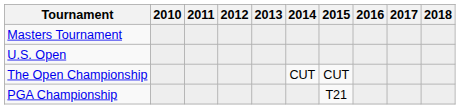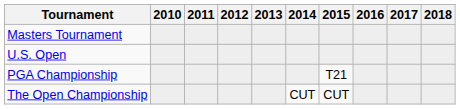 <table class="wikitable" style="font-size:95%;text-align:center;">
 <tr>
 <th>Tournament</th>
 <th>2010</th>
 <th>2011</th>
 <th>2012</th>
 <th>2013</th>
 <th>2014</th>
 <th>2015</th>
 <th>2016</th>
 <th>2017</th>
 <th>2018</th>
 </tr>
 <tr>
 <td align=left><a href='#'>Masters Tournament</a></td>
 <td style="background:#eeeeee;"></td>
 <td style="background:#eeeeee;"></td>
 <td style="background:#eeeeee;"></td>
 <td style="background:#eeeeee;"></td>
 <td style="background:#eeeeee;"></td>
 <td style="background:#eeeeee;"></td>
 <td style="background:#eeeeee;"></td>
 <td style="background:#eeeeee;"></td>
 <td style="background:#eeeeee;"></td>
 </tr>
 <tr>
 <td align=left><a href='#'>U.S. Open</a></td>
 <td style="background:#eeeeee;"></td>
 <td style="background:#eeeeee;"></td>
 <td style="background:#eeeeee;"></td>
 <td style="background:#eeeeee;"></td>
 <td style="background:#eeeeee;"></td>
 <td style="background:#eeeeee;"></td>
 <td style="background:#eeeeee;"></td>
 <td style="background:#eeeeee;"></td>
 <td style="background:#eeeeee;"></td>
 </tr>
 <tr>
+<td align=left><a href='#'>PGA Championship</a></td>
+<td style="background:#eeeeee;"></td>
+<td style="background:#eeeeee;"></td>
+<td style="background:#eeeeee;"></td>
+<td style="background:#eeeeee;"></td>
+<td style="background:#eeeeee;"></td>
+<td>T21</td>
+<td style="background:#eeeeee;"></td>
+<td style="background:#eeeeee;"></td>
+<td style="background:#eeeeee;"></td>
+</tr>
+<tr>
 <td align=left><a href='#'>The Open Championship</a></td>
 <td style="background:#eeeeee;"></td>
 <td style="background:#eeeeee;"></td>
 <td style="background:#eeeeee;"></td>
 <td style="background:#eeeeee;"></td>
 <td>CUT</td>
 <td>CUT</td>
 <td style="background:#eeeeee;"></td>
 <td style="background:#eeeeee;"></td>
 <td style="background:#eeeeee;"></td>
 </tr>
-<tr>
-<td align=left><a href='#'>PGA Championship</a></td>
-<td style="background:#eeeeee;"></td>
-<td style="background:#eeeeee;"></td>
-<td style="background:#eeeeee;"></td>
-<td style="background:#eeeeee;"></td>
-<td style="background:#eeeeee;"></td>
-<td>T21</td>
-<td style="background:#eeeeee;"></td>
-<td style="background:#eeeeee;"></td>
-<td style="background:#eeeeee;"></td>
-</tr>
 </table>
